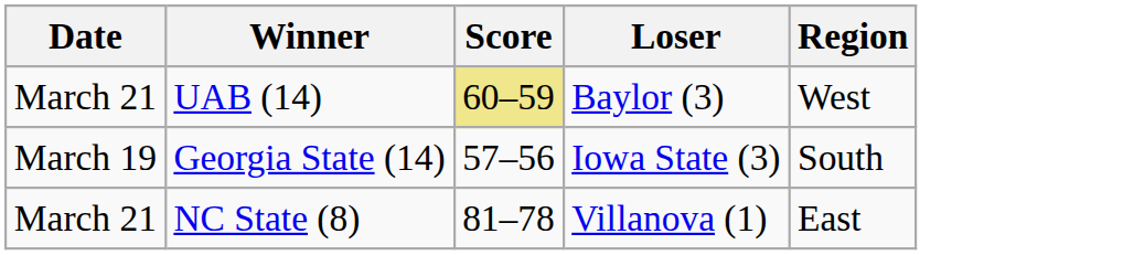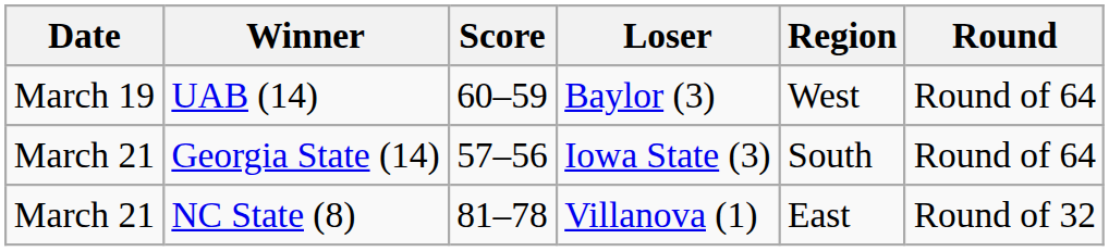 <table class="wikitable" style="font-size:95%;">
 <tr>
 <th>Date</th>
 <th>Winner</th>
 <th>Score</th>
 <th>Loser</th>
 <th>Region</th>
+<th>Round</th>
+</tr>
+<tr>
+<td>March 19</td>
+<td><a href='#'>UAB</a> (14)</td>
+<td>60–59</td>
+<td><a href='#'>Baylor</a> (3)</td>
+<td>West</td>
+<td>Round of 64</td>
 </tr>
 <tr>
 <td>March 21</td>
-<td><a href='#'>UAB</a> (14)</td>
-<td style="background: khaki;">60–59</td>
-<td><a href='#'>Baylor</a> (3)</td>
-<td>West</td>
-</tr>
-<tr>
-<td>March 19</td>
 <td><a href='#'>Georgia State</a> (14)</td>
 <td>57–56</td>
 <td><a href='#'>Iowa State</a> (3)</td>
 <td>South</td>
+<td>Round of 64</td>
 </tr>
 <tr>
 <td>March 21</td>
 <td><a href='#'>NC State</a> (8)</td>
 <td>81–78</td>
 <td><a href='#'>Villanova</a> (1)</td>
 <td>East</td>
+<td>Round of 32</td>
 </tr>
 </table>
